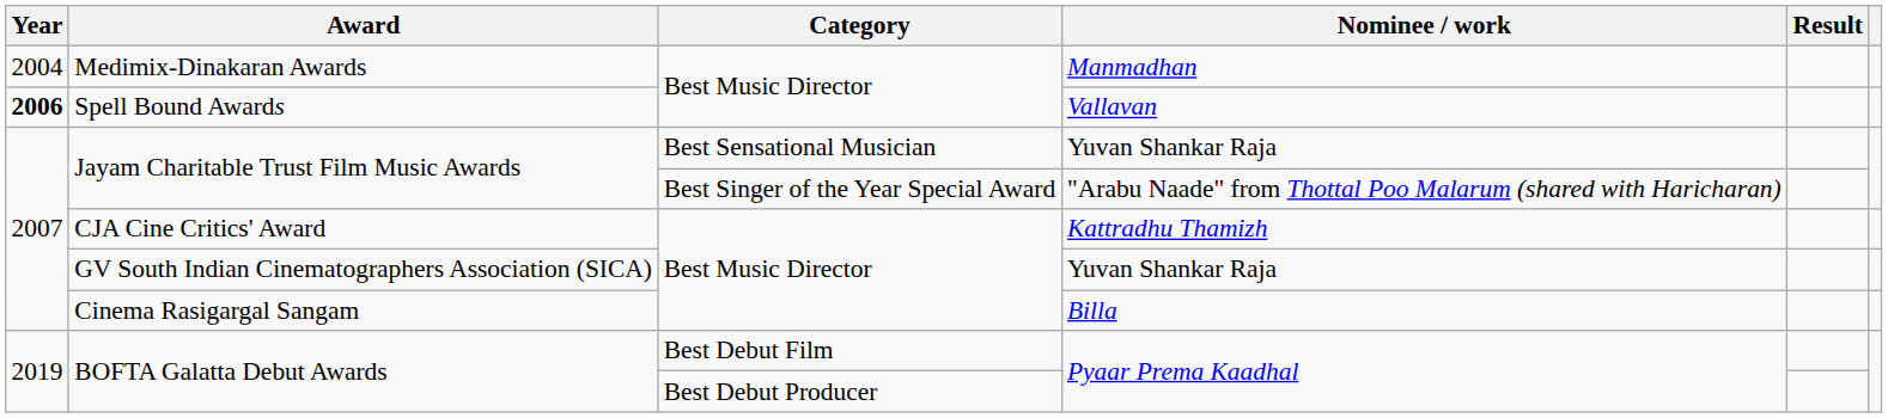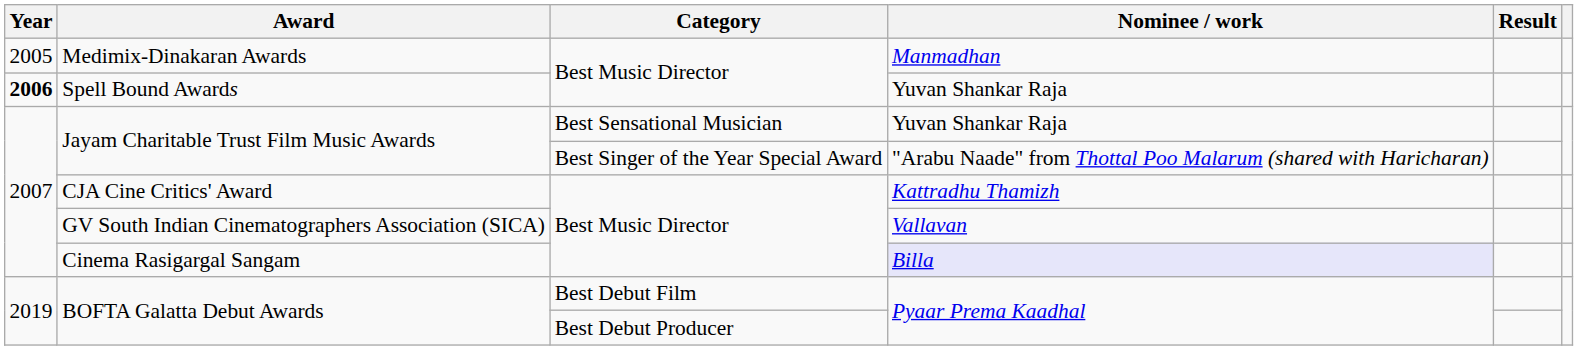 <table class="wikitable">
 <tr>
 <th>Year</th>
 <th>Award</th>
 <th>Category</th>
 <th>Nominee / work</th>
 <th>Result</th>
 <th></th>
 </tr>
 <tr>
-<td>2004</td>
+<td>2005</td>
 <td>Medimix-Dinakaran  Awards</td>
 <td rowspan="2">Best Music Director</td>
 <td><a href='#'><em>Manmadhan</em></a></td>
 <td></td>
 <td></td>
 </tr>
 <tr>
 <td><strong>2006</strong></td>
 <td>Spell Bound Award<em>s</em></td>
-<td><em><a href='#'>Vallavan</a></em></td>
+<td>Yuvan Shankar Raja</td>
 <td></td>
 <td></td>
 </tr>
 <tr>
 <td rowspan="5">2007</td>
 <td rowspan="2">Jayam Charitable Trust Film Music Awards</td>
 <td>Best Sensational Musician</td>
 <td>Yuvan Shankar Raja</td>
 <td></td>
 <td rowspan="2"></td>
 </tr>
 <tr>
 <td>Best Singer of the Year Special Award</td>
 <td>"Arabu Naade" from <em><a href='#'>Thottal Poo Malarum</a> (shared with Haricharan)</em></td>
 <td></td>
 </tr>
 <tr>
 <td>CJA Cine Critics' Award</td>
 <td rowspan="3">Best Music Director</td>
 <td><em><a href='#'>Kattradhu Thamizh</a></em></td>
 <td></td>
 <td></td>
 </tr>
 <tr>
 <td>GV South Indian Cinematographers Association (SICA)</td>
-<td>Yuvan Shankar Raja</td>
+<td><em><a href='#'>Vallavan</a></em></td>
 <td></td>
 <td></td>
 </tr>
 <tr>
 <td>Cinema Rasigargal Sangam</td>
-<td><a href='#'><em>Billa</em></a></td>
+<td style="background: lavender;"><a href='#'><em>Billa</em></a></td>
 <td></td>
 <td></td>
 </tr>
 <tr>
 <td rowspan="2">2019</td>
 <td rowspan="2">BOFTA Galatta Debut Awards</td>
 <td>Best Debut Film</td>
 <td rowspan="2"><em><a href='#'>Pyaar Prema Kaadhal</a></em></td>
 <td></td>
 <td rowspan="2"></td>
 </tr>
 <tr>
 <td>Best Debut Producer</td>
 <td></td>
 </tr>
 </table>
